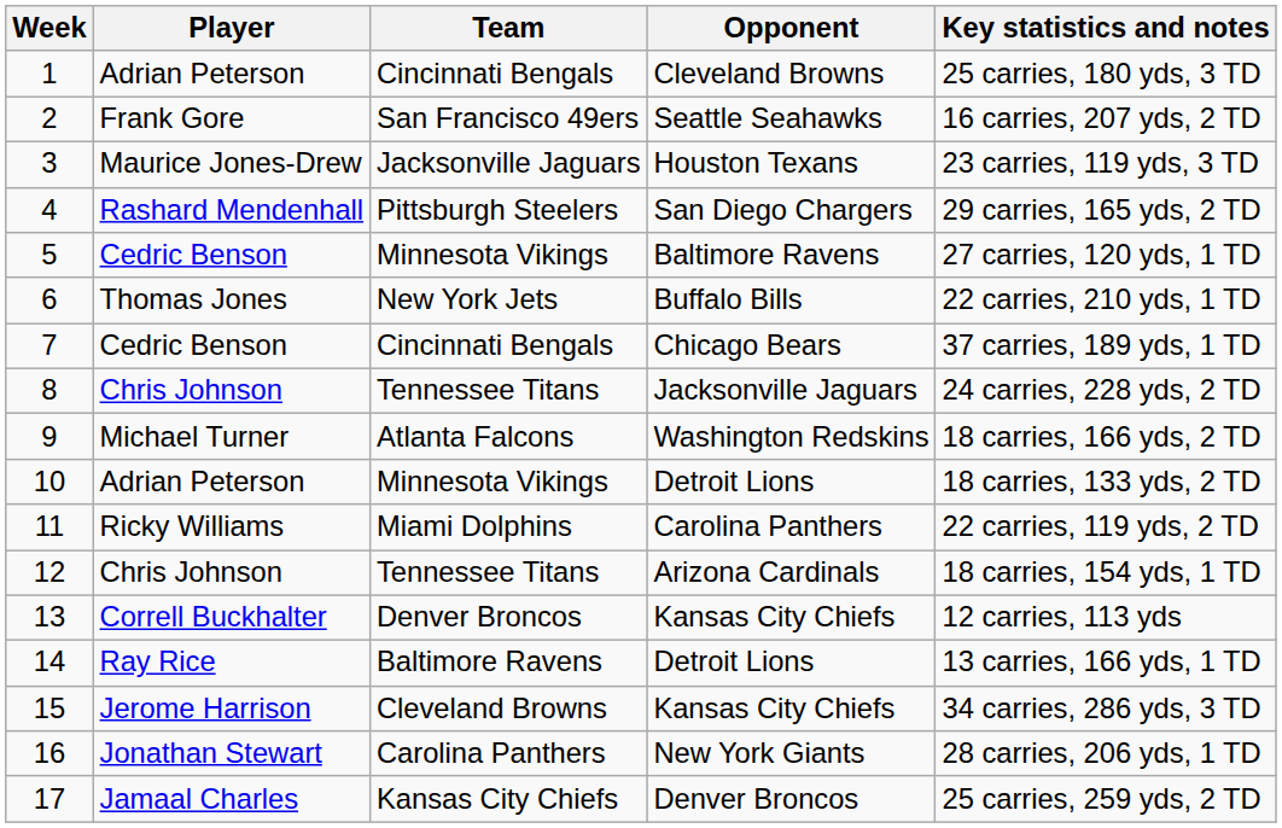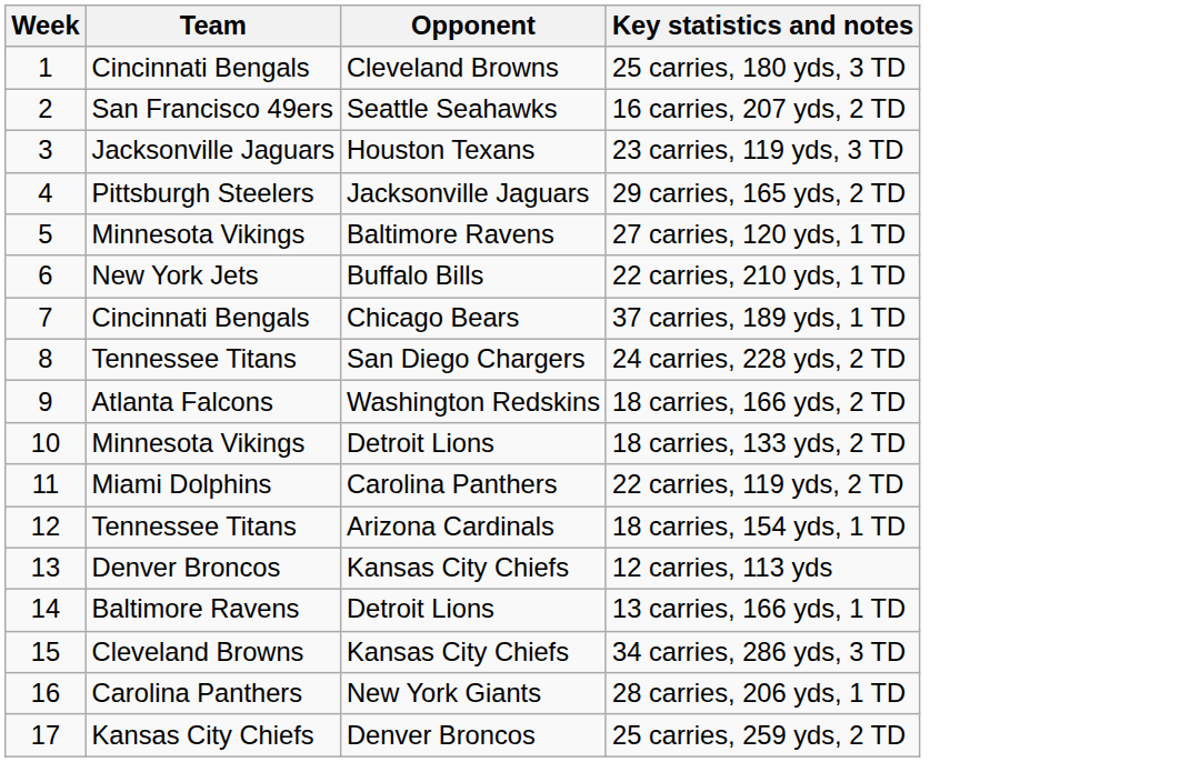 <table class="wikitable">
 <tr style="background:#efef;">
 <th>Week</th>
-<th>Player</th>
 <th>Team</th>
 <th>Opponent</th>
 <th>Key statistics and notes</th>
 </tr>
 <tr>
 <td align=center>1</td>
-<td>Adrian Peterson</td>
 <td>Cincinnati Bengals</td>
 <td>Cleveland Browns</td>
 <td>25 carries, 180 yds, 3 TD</td>
 </tr>
 <tr>
 <td align=center>2</td>
-<td>Frank Gore</td>
 <td>San Francisco 49ers</td>
 <td>Seattle Seahawks</td>
 <td>16 carries, 207 yds, 2 TD</td>
 </tr>
 <tr>
 <td align=center>3</td>
-<td>Maurice Jones-Drew</td>
 <td>Jacksonville Jaguars</td>
 <td>Houston Texans</td>
 <td>23 carries, 119 yds, 3 TD</td>
 </tr>
 <tr>
 <td align=center>4</td>
-<td><a href='#'>Rashard Mendenhall</a></td>
 <td>Pittsburgh Steelers</td>
-<td>San Diego Chargers</td>
+<td>Jacksonville Jaguars</td>
 <td>29 carries, 165 yds, 2 TD</td>
 </tr>
 <tr>
 <td align=center>5</td>
-<td><a href='#'>Cedric Benson</a></td>
 <td>Minnesota Vikings</td>
 <td>Baltimore Ravens</td>
 <td>27 carries, 120 yds, 1 TD</td>
 </tr>
 <tr>
 <td align=center>6</td>
-<td>Thomas Jones</td>
 <td>New York Jets</td>
 <td>Buffalo Bills</td>
 <td>22 carries, 210 yds, 1 TD</td>
 </tr>
 <tr>
 <td align=center>7</td>
-<td>Cedric Benson</td>
 <td>Cincinnati Bengals</td>
 <td>Chicago Bears</td>
 <td>37 carries, 189 yds, 1 TD</td>
 </tr>
 <tr>
 <td align=center>8</td>
-<td><a href='#'>Chris Johnson</a></td>
 <td>Tennessee Titans</td>
-<td>Jacksonville Jaguars</td>
+<td>San Diego Chargers</td>
 <td>24 carries, 228 yds, 2 TD</td>
 </tr>
 <tr>
 <td align=center>9</td>
-<td>Michael Turner</td>
 <td>Atlanta Falcons</td>
 <td>Washington Redskins</td>
 <td>18 carries, 166 yds, 2 TD</td>
 </tr>
 <tr>
 <td align=center>10</td>
-<td>Adrian Peterson</td>
 <td>Minnesota Vikings</td>
 <td>Detroit Lions</td>
 <td>18 carries, 133 yds, 2 TD</td>
 </tr>
 <tr>
 <td align=center>11</td>
-<td>Ricky Williams</td>
 <td>Miami Dolphins</td>
 <td>Carolina Panthers</td>
 <td>22 carries, 119 yds, 2 TD</td>
 </tr>
 <tr>
 <td align=center>12</td>
-<td>Chris Johnson</td>
 <td>Tennessee Titans</td>
 <td>Arizona Cardinals</td>
 <td>18 carries, 154 yds, 1 TD</td>
 </tr>
 <tr>
 <td align=center>13</td>
-<td><a href='#'>Correll Buckhalter</a></td>
 <td>Denver Broncos</td>
 <td>Kansas City Chiefs</td>
 <td>12 carries, 113 yds</td>
 </tr>
 <tr>
 <td align=center>14</td>
-<td><a href='#'>Ray Rice</a></td>
 <td>Baltimore Ravens</td>
 <td>Detroit Lions</td>
 <td>13 carries, 166 yds, 1 TD</td>
 </tr>
 <tr>
 <td align=center>15</td>
-<td><a href='#'>Jerome Harrison</a></td>
 <td>Cleveland Browns</td>
 <td>Kansas City Chiefs</td>
 <td>34 carries, 286 yds, 3 TD</td>
 </tr>
 <tr>
 <td align=center>16</td>
-<td><a href='#'>Jonathan Stewart</a></td>
 <td>Carolina Panthers</td>
 <td>New York Giants</td>
 <td>28 carries, 206 yds, 1 TD</td>
 </tr>
 <tr>
 <td align=center>17</td>
-<td><a href='#'>Jamaal Charles</a></td>
 <td>Kansas City Chiefs</td>
 <td>Denver Broncos</td>
 <td>25 carries, 259 yds, 2 TD</td>
 </tr>
 </table>
